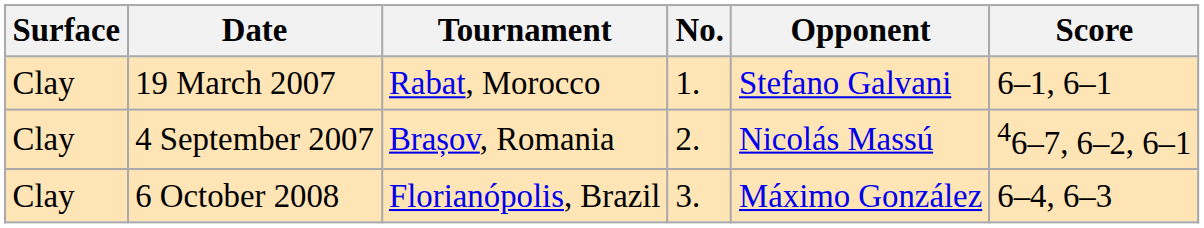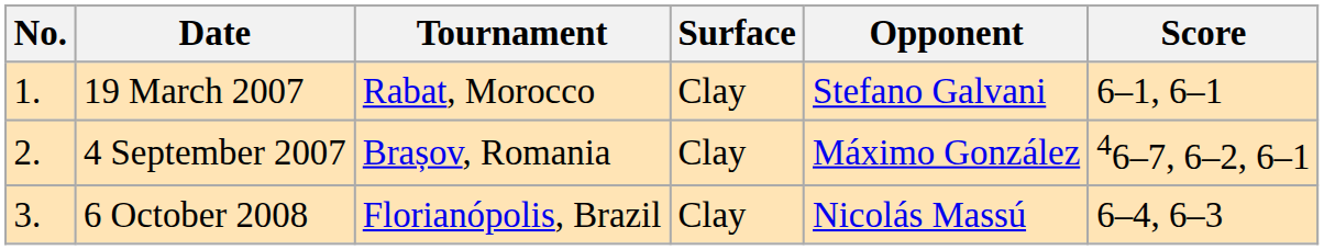 <table class="wikitable">
 <tr>
-<th>Surface</th>
+<th>No.</th>
 <th>Date</th>
 <th>Tournament</th>
-<th>No.</th>
+<th>Surface</th>
 <th>Opponent</th>
 <th>Score</th>
 </tr>
 <tr bgcolor="moccasin">
-<td>Clay</td>
+<td>1.</td>
 <td>19 March 2007</td>
 <td><a href='#'>Rabat</a>, Morocco</td>
-<td>1.</td>
+<td>Clay</td>
 <td> <a href='#'>Stefano Galvani</a></td>
 <td>6–1, 6–1</td>
 </tr>
 <tr bgcolor="moccasin">
-<td>Clay</td>
+<td>2.</td>
 <td>4 September 2007</td>
 <td><a href='#'>Brașov</a>, Romania</td>
-<td>2.</td>
-<td> <a href='#'>Nicolás Massú</a></td>
+<td>Clay</td>
+<td> <a href='#'>Máximo González</a></td>
 <td><sup>4</sup>6–7, 6–2, 6–1</td>
 </tr>
 <tr bgcolor="moccasin">
-<td>Clay</td>
+<td>3.</td>
 <td>6 October 2008</td>
 <td><a href='#'>Florianópolis</a>, Brazil</td>
-<td>3.</td>
-<td> <a href='#'>Máximo González</a></td>
+<td>Clay</td>
+<td> <a href='#'>Nicolás Massú</a></td>
 <td>6–4, 6–3</td>
 </tr>
 </table>
